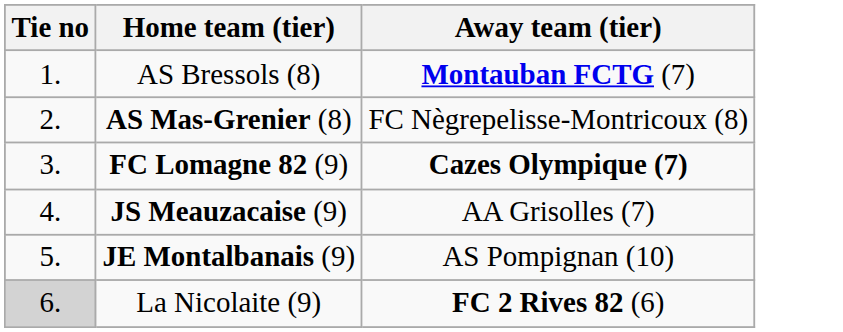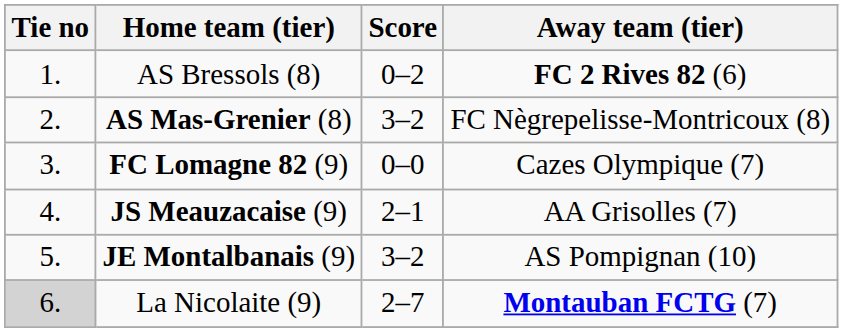 <table class="wikitable" style="text-align: center">
 <tr>
 <th>Tie no</th>
 <th>Home team (tier)</th>
+<th>Score</th>
 <th>Away team (tier)</th>
 </tr>
 <tr>
 <td>1.</td>
 <td>AS Bressols (8)</td>
-<td><strong><a href='#'>Montauban FCTG</a></strong> (7)</td>
+<td>0–2</td>
+<td><strong>FC 2 Rives 82</strong> (6)</td>
 </tr>
 <tr>
 <td>2.</td>
 <td><strong>AS Mas-Grenier</strong> (8)</td>
+<td>3–2</td>
 <td>FC Nègrepelisse-Montricoux (8)</td>
 </tr>
 <tr>
 <td>3.</td>
 <td><strong>FC Lomagne 82</strong> (9)</td>
-<td><strong>Cazes Olympique (7)</strong></td>
+<td>0–0 </td>
+<td>Cazes Olympique (7)</td>
 </tr>
 <tr>
 <td>4.</td>
 <td><strong>JS Meauzacaise</strong> (9)</td>
+<td>2–1</td>
 <td>AA Grisolles (7)</td>
 </tr>
 <tr>
 <td>5.</td>
 <td><strong>JE Montalbanais</strong> (9)</td>
+<td>3–2</td>
 <td>AS Pompignan (10)</td>
 </tr>
 <tr>
 <td style="background: lightgrey;">6.</td>
 <td>La Nicolaite (9)</td>
-<td><strong>FC 2 Rives 82</strong> (6)</td>
+<td>2–7</td>
+<td><strong><a href='#'>Montauban FCTG</a></strong> (7)</td>
 </tr>
 </table>
